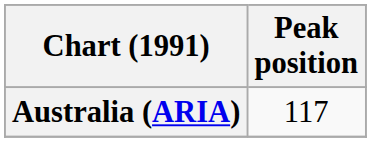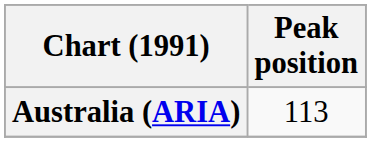 <table class="wikitable sortable plainrowheaders" style="text-align:center">
 <tr>
 <th scope="col">Chart (1991)</th>
 <th scope="col">Peak<br>position</th>
 </tr>
 <tr>
 <th scope="row">Australia (<a href='#'>ARIA</a>)</th>
-<td align="center">117</td>
+<td align="center">113</td>
 </tr>
 <tr>
 </tr>
 <tr>
 </tr>
 <tr>
 </tr>
 </table>
